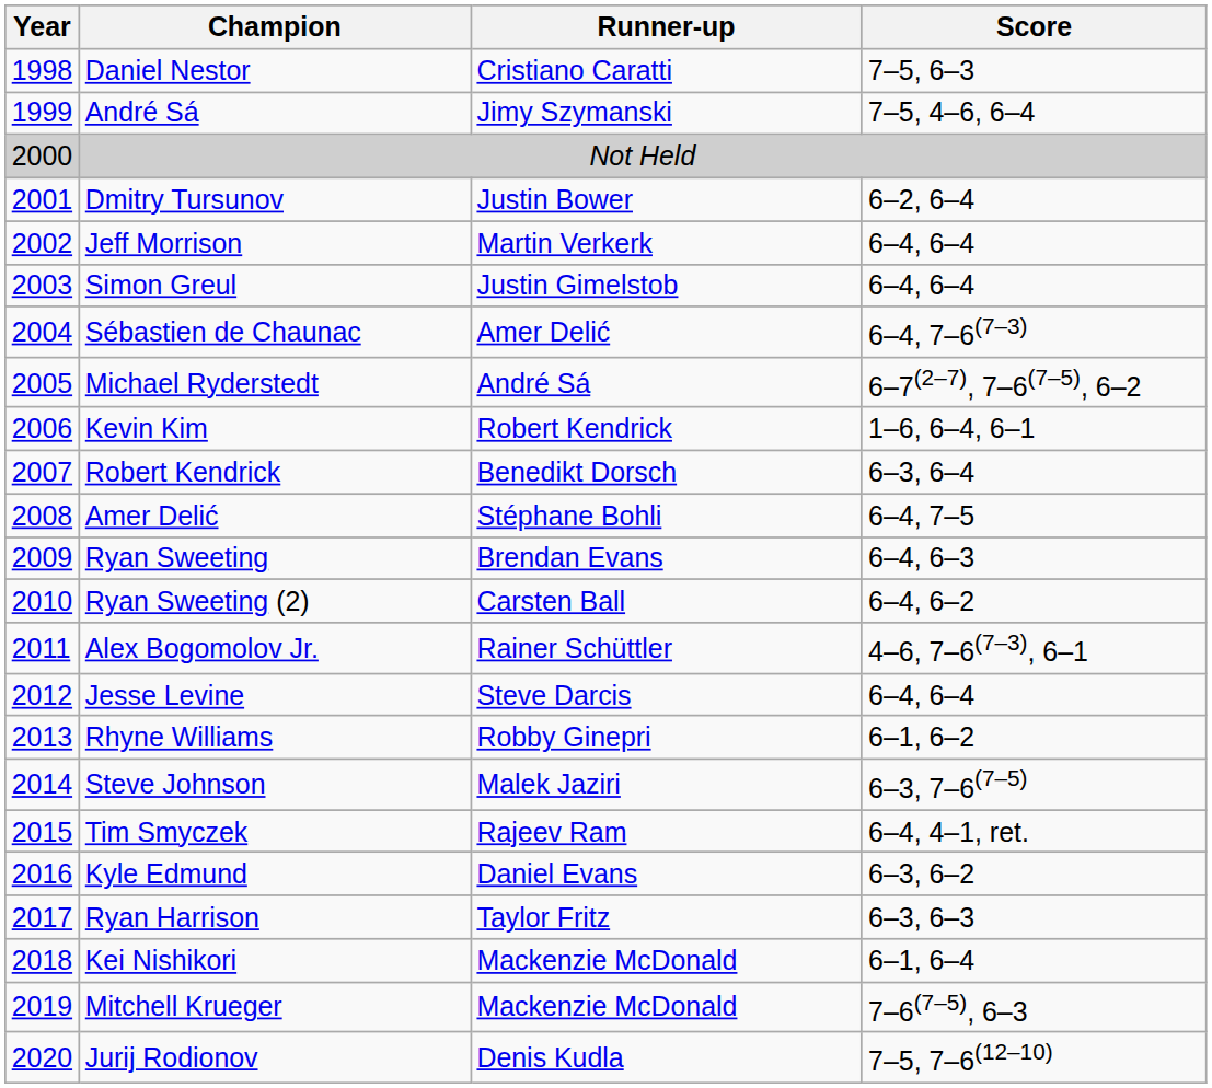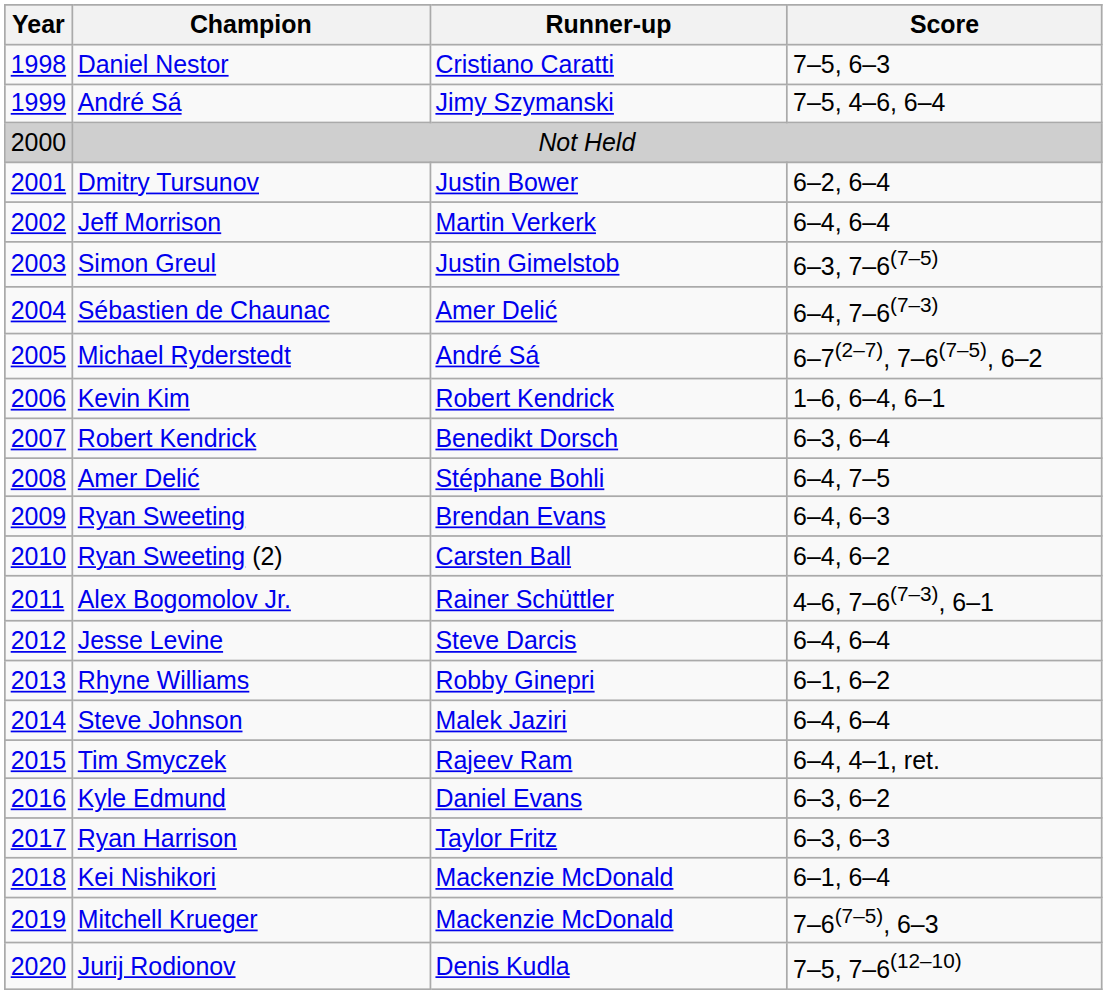 <table class="wikitable" style="font-size:90%">
 <tr>
 <th>Year</th>
 <th width="200">Champion</th>
 <th width="200">Runner-up</th>
 <th width="175">Score</th>
 </tr>
 <tr>
 <td><a href='#'>1998</a></td>
 <td> <a href='#'>Daniel Nestor</a></td>
 <td> <a href='#'>Cristiano Caratti</a></td>
 <td>7–5, 6–3</td>
 </tr>
 <tr>
 <td><a href='#'>1999</a></td>
 <td> <a href='#'>André Sá</a></td>
 <td> <a href='#'>Jimy Szymanski</a></td>
 <td>7–5, 4–6, 6–4</td>
 </tr>
 <tr>
 <td style="background:#cfcfcf">2000</td>
 <td colspan=3 align=center style="background:#cfcfcf"><em>Not Held</em></td>
 </tr>
 <tr>
 <td><a href='#'>2001</a></td>
 <td> <a href='#'>Dmitry Tursunov</a></td>
 <td> <a href='#'>Justin Bower</a></td>
 <td>6–2, 6–4</td>
 </tr>
 <tr>
 <td><a href='#'>2002</a></td>
 <td> <a href='#'>Jeff Morrison</a></td>
 <td> <a href='#'>Martin Verkerk</a></td>
 <td>6–4, 6–4</td>
 </tr>
 <tr>
 <td><a href='#'>2003</a></td>
 <td> <a href='#'>Simon Greul</a></td>
 <td> <a href='#'>Justin Gimelstob</a></td>
-<td>6–4, 6–4</td>
+<td>6–3, 7–6<sup>(7–5)</sup></td>
 </tr>
 <tr>
 <td><a href='#'>2004</a></td>
 <td> <a href='#'>Sébastien de Chaunac</a></td>
 <td> <a href='#'>Amer Delić</a></td>
 <td>6–4, 7–6<sup>(7–3)</sup></td>
 </tr>
 <tr>
 <td><a href='#'>2005</a></td>
 <td> <a href='#'>Michael Ryderstedt</a></td>
 <td> <a href='#'>André Sá</a></td>
 <td>6–7<sup>(2–7)</sup>, 7–6<sup>(7–5)</sup>, 6–2</td>
 </tr>
 <tr>
 <td><a href='#'>2006</a></td>
 <td> <a href='#'>Kevin Kim</a></td>
 <td> <a href='#'>Robert Kendrick</a></td>
 <td>1–6, 6–4, 6–1</td>
 </tr>
 <tr>
 <td><a href='#'>2007</a></td>
 <td> <a href='#'>Robert Kendrick</a></td>
 <td> <a href='#'>Benedikt Dorsch</a></td>
 <td>6–3, 6–4</td>
 </tr>
 <tr>
 <td><a href='#'>2008</a></td>
 <td> <a href='#'>Amer Delić</a></td>
 <td> <a href='#'>Stéphane Bohli</a></td>
 <td>6–4, 7–5</td>
 </tr>
 <tr>
 <td><a href='#'>2009</a></td>
 <td> <a href='#'>Ryan Sweeting</a></td>
 <td> <a href='#'>Brendan Evans</a></td>
 <td>6–4, 6–3</td>
 </tr>
 <tr>
 <td><a href='#'>2010</a></td>
 <td> <a href='#'>Ryan Sweeting</a> (2)</td>
 <td> <a href='#'>Carsten Ball</a></td>
 <td>6–4, 6–2</td>
 </tr>
 <tr>
 <td><a href='#'>2011</a></td>
 <td> <a href='#'>Alex Bogomolov Jr.</a></td>
 <td> <a href='#'>Rainer Schüttler</a></td>
 <td>4–6, 7–6<sup>(7–3)</sup>, 6–1</td>
 </tr>
 <tr>
 <td><a href='#'>2012</a></td>
 <td> <a href='#'>Jesse Levine</a></td>
 <td> <a href='#'>Steve Darcis</a></td>
 <td>6–4, 6–4</td>
 </tr>
 <tr>
 <td><a href='#'>2013</a></td>
 <td> <a href='#'>Rhyne Williams</a></td>
 <td> <a href='#'>Robby Ginepri</a></td>
 <td>6–1, 6–2</td>
 </tr>
 <tr>
 <td><a href='#'>2014</a></td>
 <td> <a href='#'>Steve Johnson</a></td>
 <td> <a href='#'>Malek Jaziri</a></td>
-<td>6–3, 7–6<sup>(7–5)</sup></td>
+<td>6–4, 6–4</td>
 </tr>
 <tr>
 <td><a href='#'>2015</a></td>
 <td> <a href='#'>Tim Smyczek</a></td>
 <td> <a href='#'>Rajeev Ram</a></td>
 <td>6–4, 4–1, ret.</td>
 </tr>
 <tr>
 <td><a href='#'>2016</a></td>
 <td> <a href='#'>Kyle Edmund</a></td>
 <td> <a href='#'>Daniel Evans</a></td>
 <td>6–3, 6–2</td>
 </tr>
 <tr>
 <td><a href='#'>2017</a></td>
 <td> <a href='#'>Ryan Harrison</a></td>
 <td> <a href='#'>Taylor Fritz</a></td>
 <td>6–3, 6–3</td>
 </tr>
 <tr>
 <td><a href='#'>2018</a></td>
 <td> <a href='#'>Kei Nishikori</a></td>
 <td> <a href='#'>Mackenzie McDonald</a></td>
 <td>6–1, 6–4</td>
 </tr>
 <tr>
 <td><a href='#'>2019</a></td>
 <td> <a href='#'>Mitchell Krueger</a></td>
 <td> <a href='#'>Mackenzie McDonald</a></td>
 <td>7–6<sup>(7–5)</sup>, 6–3</td>
 </tr>
 <tr>
 <td><a href='#'>2020</a></td>
 <td> <a href='#'>Jurij Rodionov</a></td>
 <td> <a href='#'>Denis Kudla</a></td>
 <td>7–5, 7–6<sup>(12–10)</sup></td>
 </tr>
 </table>
